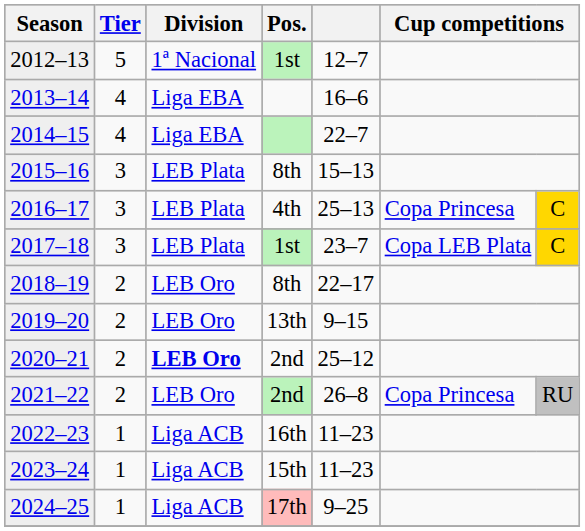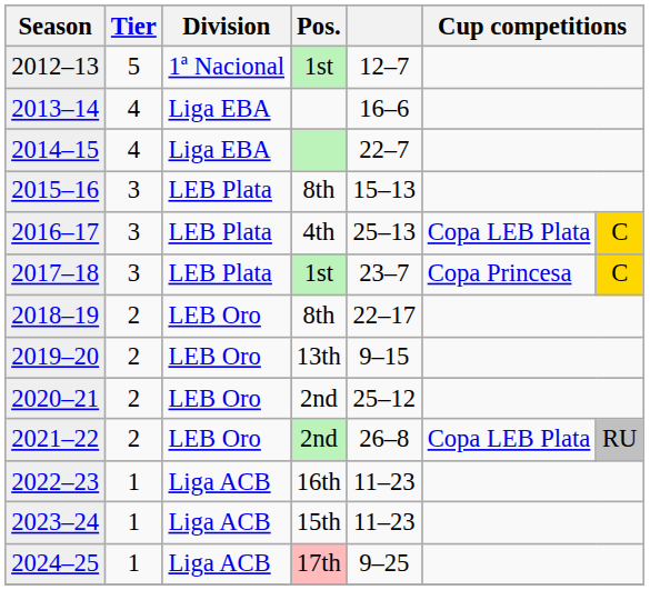 <table class="wikitable" style="font-size:85%; text-align:center">
 <tr>
 <th>Season</th>
 <th><a href='#'>Tier</a></th>
 <th>Division</th>
 <th>Pos.</th>
 <th></th>
 <th colspan="2">Cup competitions</th>
 </tr>
 <tr>
 <td style="background-color:#efefef">2012–13</td>
 <td>5</td>
 <td style="text-align:left"><a href='#'>1ª Nacional</a></td>
 <td style="background-color:#BBF3BB">1st</td>
 <td>12–7</td>
 <td colspan="2"></td>
 </tr>
 <tr>
 <td style="background-color:#efefef"><a href='#'>2013–14</a></td>
 <td>4</td>
 <td style="text-align:left"><a href='#'>Liga EBA</a></td>
 <td></td>
 <td>16–6</td>
 <td colspan="2"></td>
 </tr>
 <tr>
 <td style="background-color:#efefef"><a href='#'>2014–15</a></td>
 <td>4</td>
 <td style="text-align:left"><a href='#'>Liga EBA</a></td>
 <td style="background-color:#BBF3BB"></td>
 <td>22–7</td>
 <td colspan="2"></td>
 </tr>
 <tr>
 <td style="background-color:#efefef"><a href='#'>2015–16</a></td>
 <td>3</td>
 <td style="text-align:left"><a href='#'>LEB Plata</a></td>
 <td>8th</td>
 <td>15–13</td>
 <td colspan="2"></td>
 </tr>
 <tr>
 <td style="background-color:#efefef"><a href='#'>2016–17</a></td>
 <td>3</td>
 <td style="text-align:left"><a href='#'>LEB Plata</a></td>
 <td>4th</td>
 <td>25–13</td>
-<td style="text-align:left"><a href='#'>Copa Princesa</a></td>
+<td style="text-align:left"><a href='#'>Copa LEB Plata</a></td>
 <td style="background-color:gold">C</td>
 </tr>
 <tr>
 <td style="background-color:#efefef"><a href='#'>2017–18</a></td>
 <td>3</td>
 <td style="text-align:left"><a href='#'>LEB Plata</a></td>
 <td style="background-color:#BBF3BB">1st</td>
 <td>23–7</td>
-<td style="text-align:left"><a href='#'>Copa LEB Plata</a></td>
+<td style="text-align:left"><a href='#'>Copa Princesa</a></td>
 <td style="background-color:gold">C</td>
 </tr>
 <tr>
 <td style="background-color:#efefef"><a href='#'>2018–19</a></td>
 <td>2</td>
 <td style="text-align:left"><a href='#'>LEB Oro</a></td>
 <td>8th</td>
 <td>22–17</td>
 <td colspan="2"></td>
 </tr>
 <tr>
 <td style="background-color:#efefef"><a href='#'>2019–20</a></td>
 <td>2</td>
 <td style="text-align:left"><a href='#'>LEB Oro</a></td>
 <td>13th</td>
 <td>9–15</td>
 <td colspan="2"></td>
 </tr>
 <tr>
 <td style="background-color:#efefef"><a href='#'>2020–21</a></td>
 <td>2</td>
-<td style="text-align:left"><strong><a href='#'>LEB Oro</a></strong></td>
+<td style="text-align:left"><a href='#'>LEB Oro</a></td>
 <td>2nd</td>
 <td>25–12</td>
 <td colspan="2"></td>
 </tr>
 <tr>
 <td style="background-color:#efefef"><a href='#'>2021–22</a></td>
 <td>2</td>
 <td style="text-align:left"><a href='#'>LEB Oro</a></td>
 <td style="background-color:#BBF3BB">2nd</td>
 <td>26–8</td>
-<td style="text-align:left"><a href='#'>Copa Princesa</a></td>
+<td style="text-align:left"><a href='#'>Copa LEB Plata</a></td>
 <td style="background-color:silver">RU</td>
 </tr>
 <tr>
 <td style="background-color:#efefef"><a href='#'>2022–23</a></td>
 <td>1</td>
 <td style="text-align:left"><a href='#'>Liga ACB</a></td>
 <td>16th</td>
 <td>11–23</td>
 <td colspan="2"></td>
 </tr>
 <tr>
 <td style="background-color:#efefef"><a href='#'>2023–24</a></td>
 <td>1</td>
 <td style="text-align:left"><a href='#'>Liga ACB</a></td>
 <td>15th</td>
 <td>11–23</td>
 <td colspan="2"></td>
 </tr>
 <tr>
 <td style="background-color:#efefef"><a href='#'>2024–25</a></td>
 <td>1</td>
 <td style="text-align:left"><a href='#'>Liga ACB</a></td>
 <td style="background-color:#FFBBBB">17th</td>
 <td>9–25</td>
 <td colspan="2"></td>
 </tr>
 <tr>
 </tr>
 </table>
